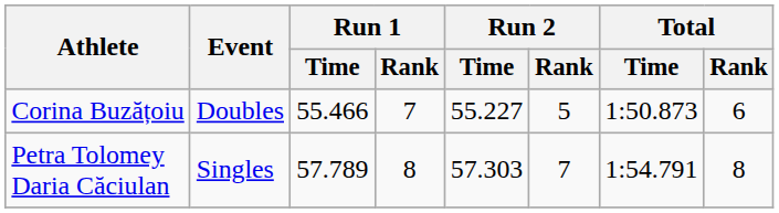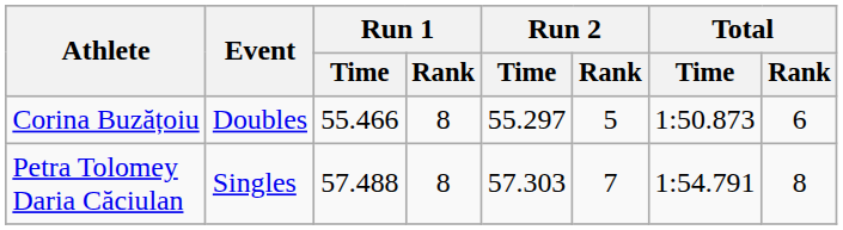 <table class="wikitable" style="font-size:90%">
 <tr>
 <th rowspan="2">Athlete</th>
 <th rowspan="2">Event</th>
 <th colspan="2">Run 1</th>
 <th colspan="2">Run 2</th>
 <th colspan="2">Total</th>
 </tr>
 <tr style="font-size:95%">
 <th>Time</th>
 <th>Rank</th>
 <th>Time</th>
 <th>Rank</th>
 <th>Time</th>
 <th>Rank</th>
 </tr>
 <tr align=center>
 <td align=left><a href='#'>Corina Buzățoiu</a></td>
 <td align=left><a href='#'>Doubles</a></td>
 <td>55.466</td>
-<td>7</td>
-<td>55.227</td>
+<td>8</td>
+<td>55.297</td>
 <td>5</td>
 <td>1:50.873</td>
 <td>6</td>
 </tr>
 <tr align=center>
 <td align=left><a href='#'>Petra Tolomey</a><br><a href='#'>Daria Căciulan</a></td>
 <td align=left><a href='#'>Singles</a></td>
-<td>57.789</td>
+<td>57.488</td>
 <td>8</td>
 <td>57.303</td>
 <td>7</td>
 <td>1:54.791</td>
 <td>8</td>
 </tr>
 </table>
